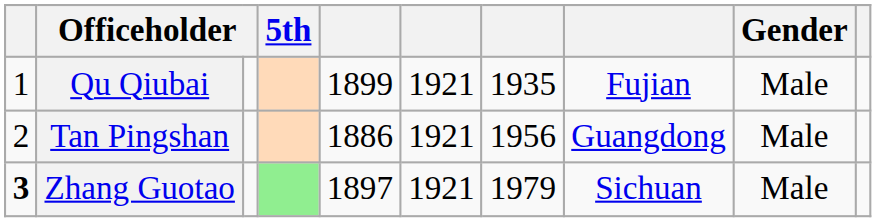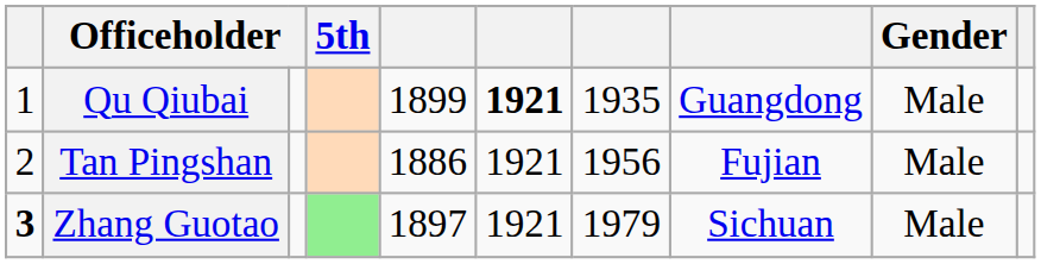 <table class="wikitable sortable" style=text-align:center>
 <tr>
 <th scope=col></th>
 <th scope=col colspan="2">Officeholder</th>
 <th scope=col><a href='#'>5th</a></th>
 <th scope=col></th>
 <th scope=col></th>
 <th scope=col></th>
 <th scope=col></th>
 <th scope=col>Gender</th>
 <th scope=col class="unsortable"></th>
 </tr>
 <tr>
 <td>1</td>
 <th align="center" scope="row" style="font-weight:normal;"><a href='#'>Qu Qiubai</a></th>
 <td></td>
 <td bgcolor = PeachPuff></td>
 <td>1899</td>
-<td>1921</td>
+<td><strong>1921</strong></td>
 <td>1935</td>
-<td><a href='#'>Fujian</a></td>
+<td><a href='#'>Guangdong</a></td>
 <td>Male</td>
 <td></td>
 </tr>
 <tr>
 <td>2</td>
 <th align="center" scope="row" style="font-weight:normal;"><a href='#'>Tan Pingshan</a></th>
 <td></td>
 <td bgcolor = PeachPuff></td>
 <td>1886</td>
 <td>1921</td>
 <td>1956</td>
-<td><a href='#'>Guangdong</a></td>
+<td><a href='#'>Fujian</a></td>
 <td>Male</td>
 <td></td>
 </tr>
 <tr>
 <td><strong>3</strong></td>
 <th align="center" scope="row" style="font-weight:normal;"><a href='#'>Zhang Guotao</a></th>
 <td></td>
 <td bgcolor = LightGreen></td>
 <td>1897</td>
 <td>1921</td>
 <td>1979</td>
 <td><a href='#'>Sichuan</a></td>
 <td>Male</td>
 <td></td>
 </tr>
 </table>
